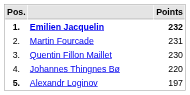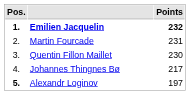 <table cellspacing="1" cellpadding="3" style="border:1px solid #AAAAAA;font-size:90%">
 <tr bgcolor="#E4E4E4">
 <th style="border-bottom:1px solid #AAAAAA" width=10>Pos.</th>
 <th style="border-bottom:1px solid #AAAAAA" width=200></th>
 <th style="border-bottom:1px solid #AAAAAA" width=20>Points</th>
 </tr>
 <tr>
 <td align="center"><strong>1.</strong></td>
 <td> <strong><a href='#'>Emilien Jacquelin</a></strong></td>
 <td align="right"><strong>232</strong></td>
 </tr>
 <tr>
 <td align="center">2.</td>
 <td> <a href='#'>Martin Fourcade</a></td>
 <td align="right">231</td>
 </tr>
 <tr>
 <td align="center">3.</td>
 <td> <a href='#'>Quentin Fillon Maillet</a></td>
 <td align="right">230</td>
 </tr>
 <tr>
 <td align="center">4.</td>
 <td> <a href='#'>Johannes Thingnes Bø</a></td>
-<td align="right">220</td>
+<td align="right">217</td>
 </tr>
 <tr>
 <td align="center"><strong>5.</strong></td>
 <td> <a href='#'>Alexandr Loginov</a></td>
 <td align="right">197</td>
 </tr>
 </table>
